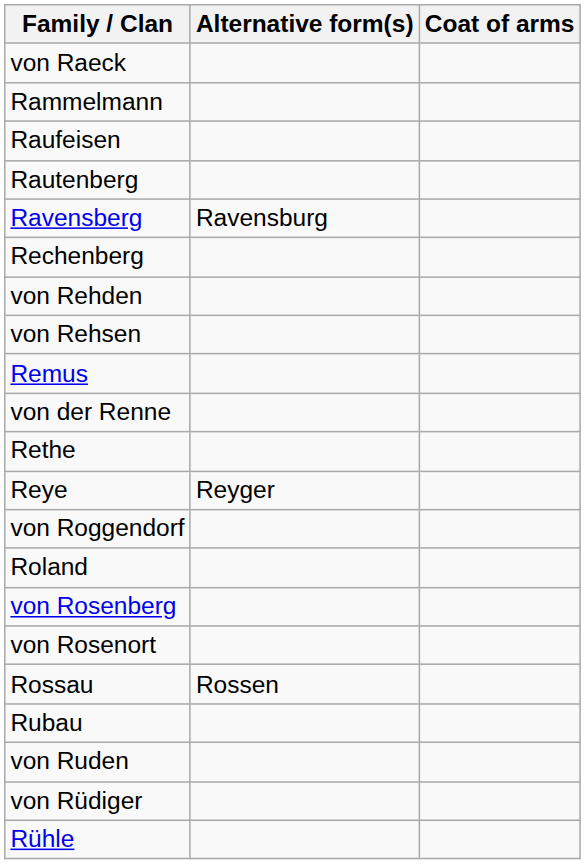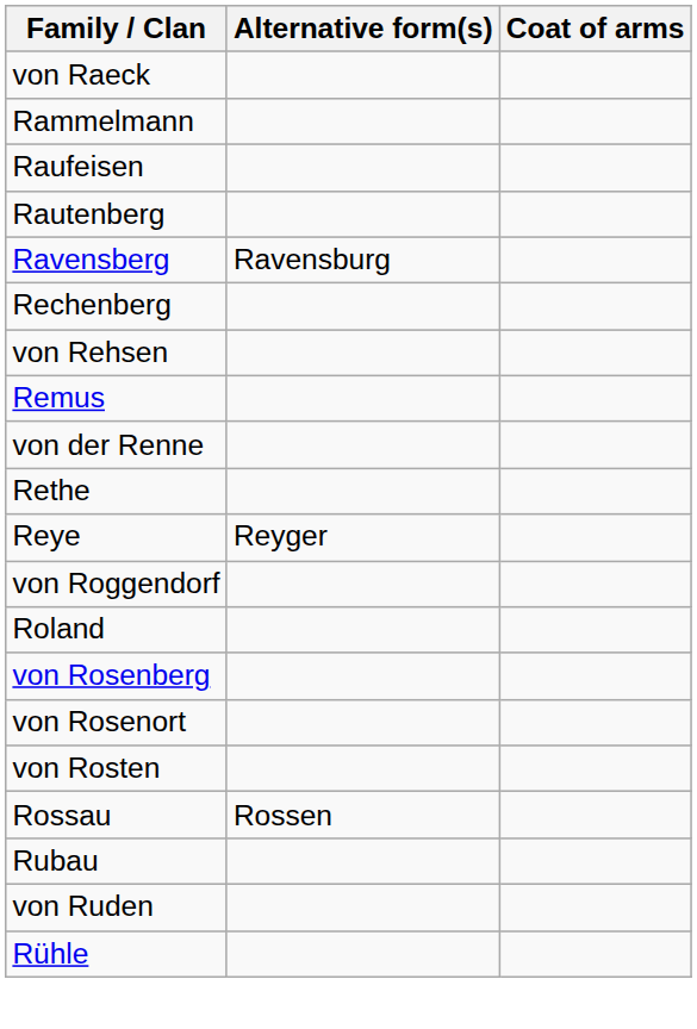 <table class="wikitable">
 <tr>
 <th>Family / Clan</th>
 <th>Alternative form(s)</th>
 <th>Coat of arms</th>
 </tr>
 <tr>
 <td>von Raeck</td>
 <td></td>
 <td></td>
 </tr>
 <tr>
 <td>Rammelmann</td>
 <td></td>
 <td></td>
 </tr>
 <tr>
 <td>Raufeisen</td>
 <td></td>
 <td></td>
 </tr>
 <tr>
 <td>Rautenberg</td>
 <td></td>
 <td></td>
 </tr>
 <tr>
 <td><a href='#'>Ravensberg</a></td>
 <td>Ravensburg</td>
 <td></td>
 </tr>
 <tr>
 <td>Rechenberg</td>
-<td></td>
-<td></td>
-</tr>
-<tr>
-<td>von Rehden</td>
 <td></td>
 <td></td>
 </tr>
 <tr>
 <td>von Rehsen</td>
 <td></td>
 <td></td>
 </tr>
 <tr>
 <td><a href='#'>Remus</a></td>
 <td></td>
 <td></td>
 </tr>
 <tr>
 <td>von der Renne</td>
 <td></td>
 <td></td>
 </tr>
 <tr>
 <td>Rethe</td>
 <td></td>
 <td></td>
 </tr>
 <tr>
 <td>Reye</td>
 <td>Reyger</td>
 <td></td>
 </tr>
 <tr>
 <td>von Roggendorf</td>
 <td></td>
 <td></td>
 </tr>
 <tr>
 <td>Roland</td>
 <td></td>
 <td></td>
 </tr>
 <tr>
 <td><a href='#'>von Rosenberg</a></td>
 <td></td>
 <td></td>
 </tr>
 <tr>
 <td>von Rosenort</td>
 <td></td>
 <td></td>
 </tr>
 <tr>
+<td>von Rosten</td>
+<td></td>
+<td></td>
+</tr>
+<tr>
 <td>Rossau</td>
 <td>Rossen</td>
 <td></td>
 </tr>
 <tr>
 <td>Rubau</td>
 <td></td>
 <td></td>
 </tr>
 <tr>
 <td>von Ruden</td>
 <td></td>
 <td></td>
 </tr>
 <tr>
-<td>von Rüdiger</td>
-<td></td>
-<td></td>
-</tr>
-<tr>
 <td><a href='#'>Rühle</a></td>
 <td></td>
 <td></td>
 </tr>
 </table>
